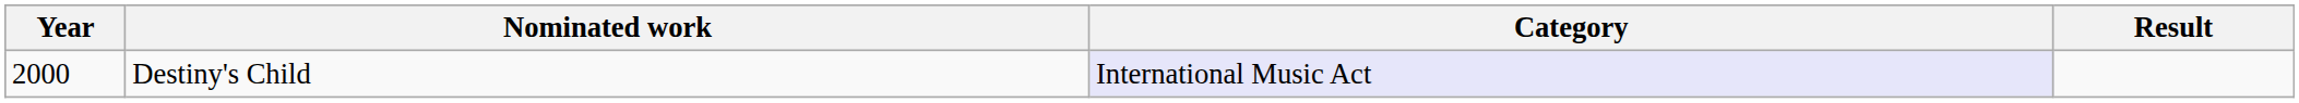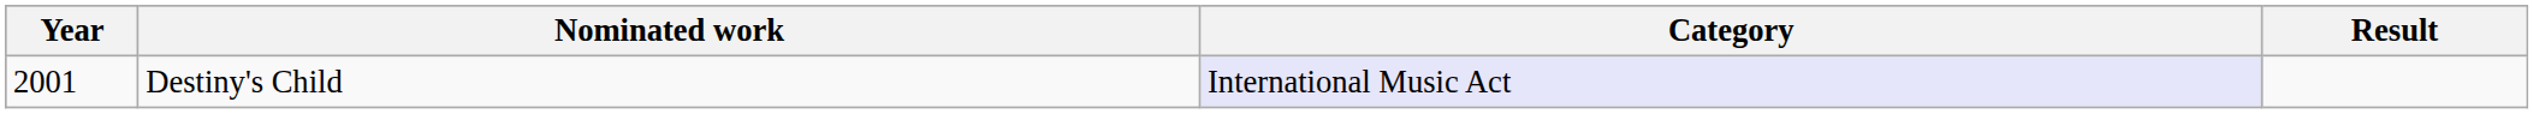 <table class="wikitable" width="100%">
 <tr>
 <th width="5%">Year</th>
 <th width="40%">Nominated work</th>
 <th width="40%">Category</th>
 <th width="10%">Result</th>
 </tr>
 <tr>
-<td>2000</td>
+<td>2001</td>
 <td>Destiny's Child</td>
 <td style="background: lavender;">International Music Act</td>
 <td></td>
 </tr>
 </table>
